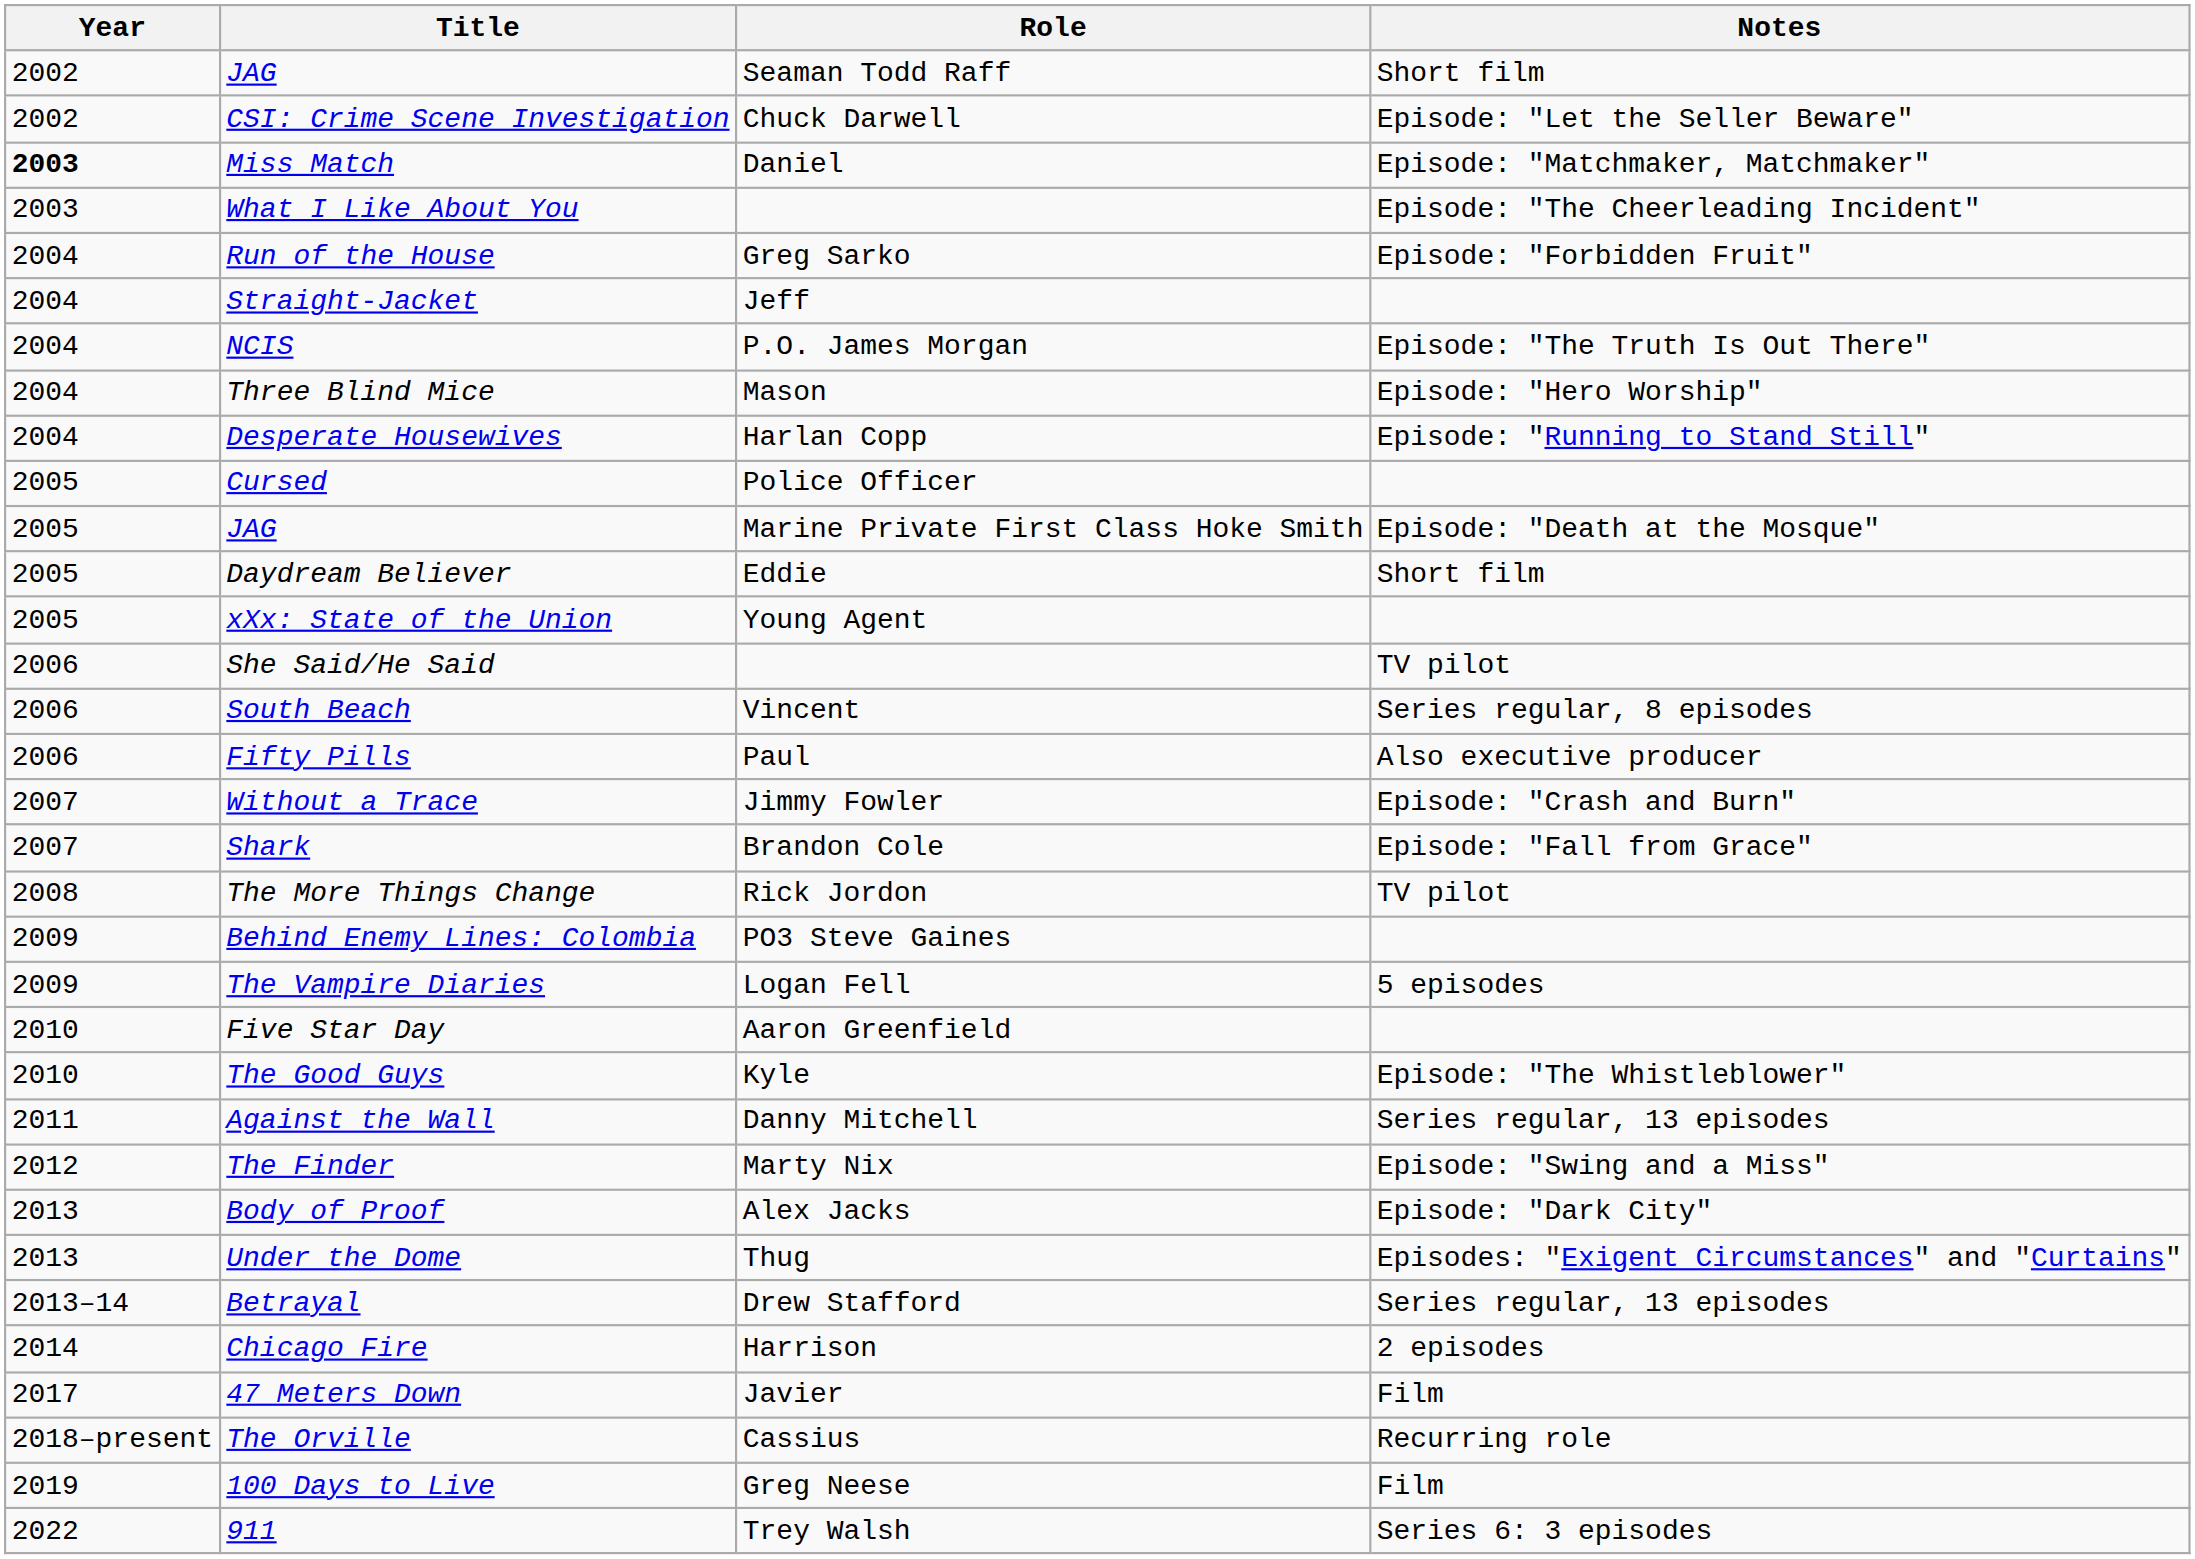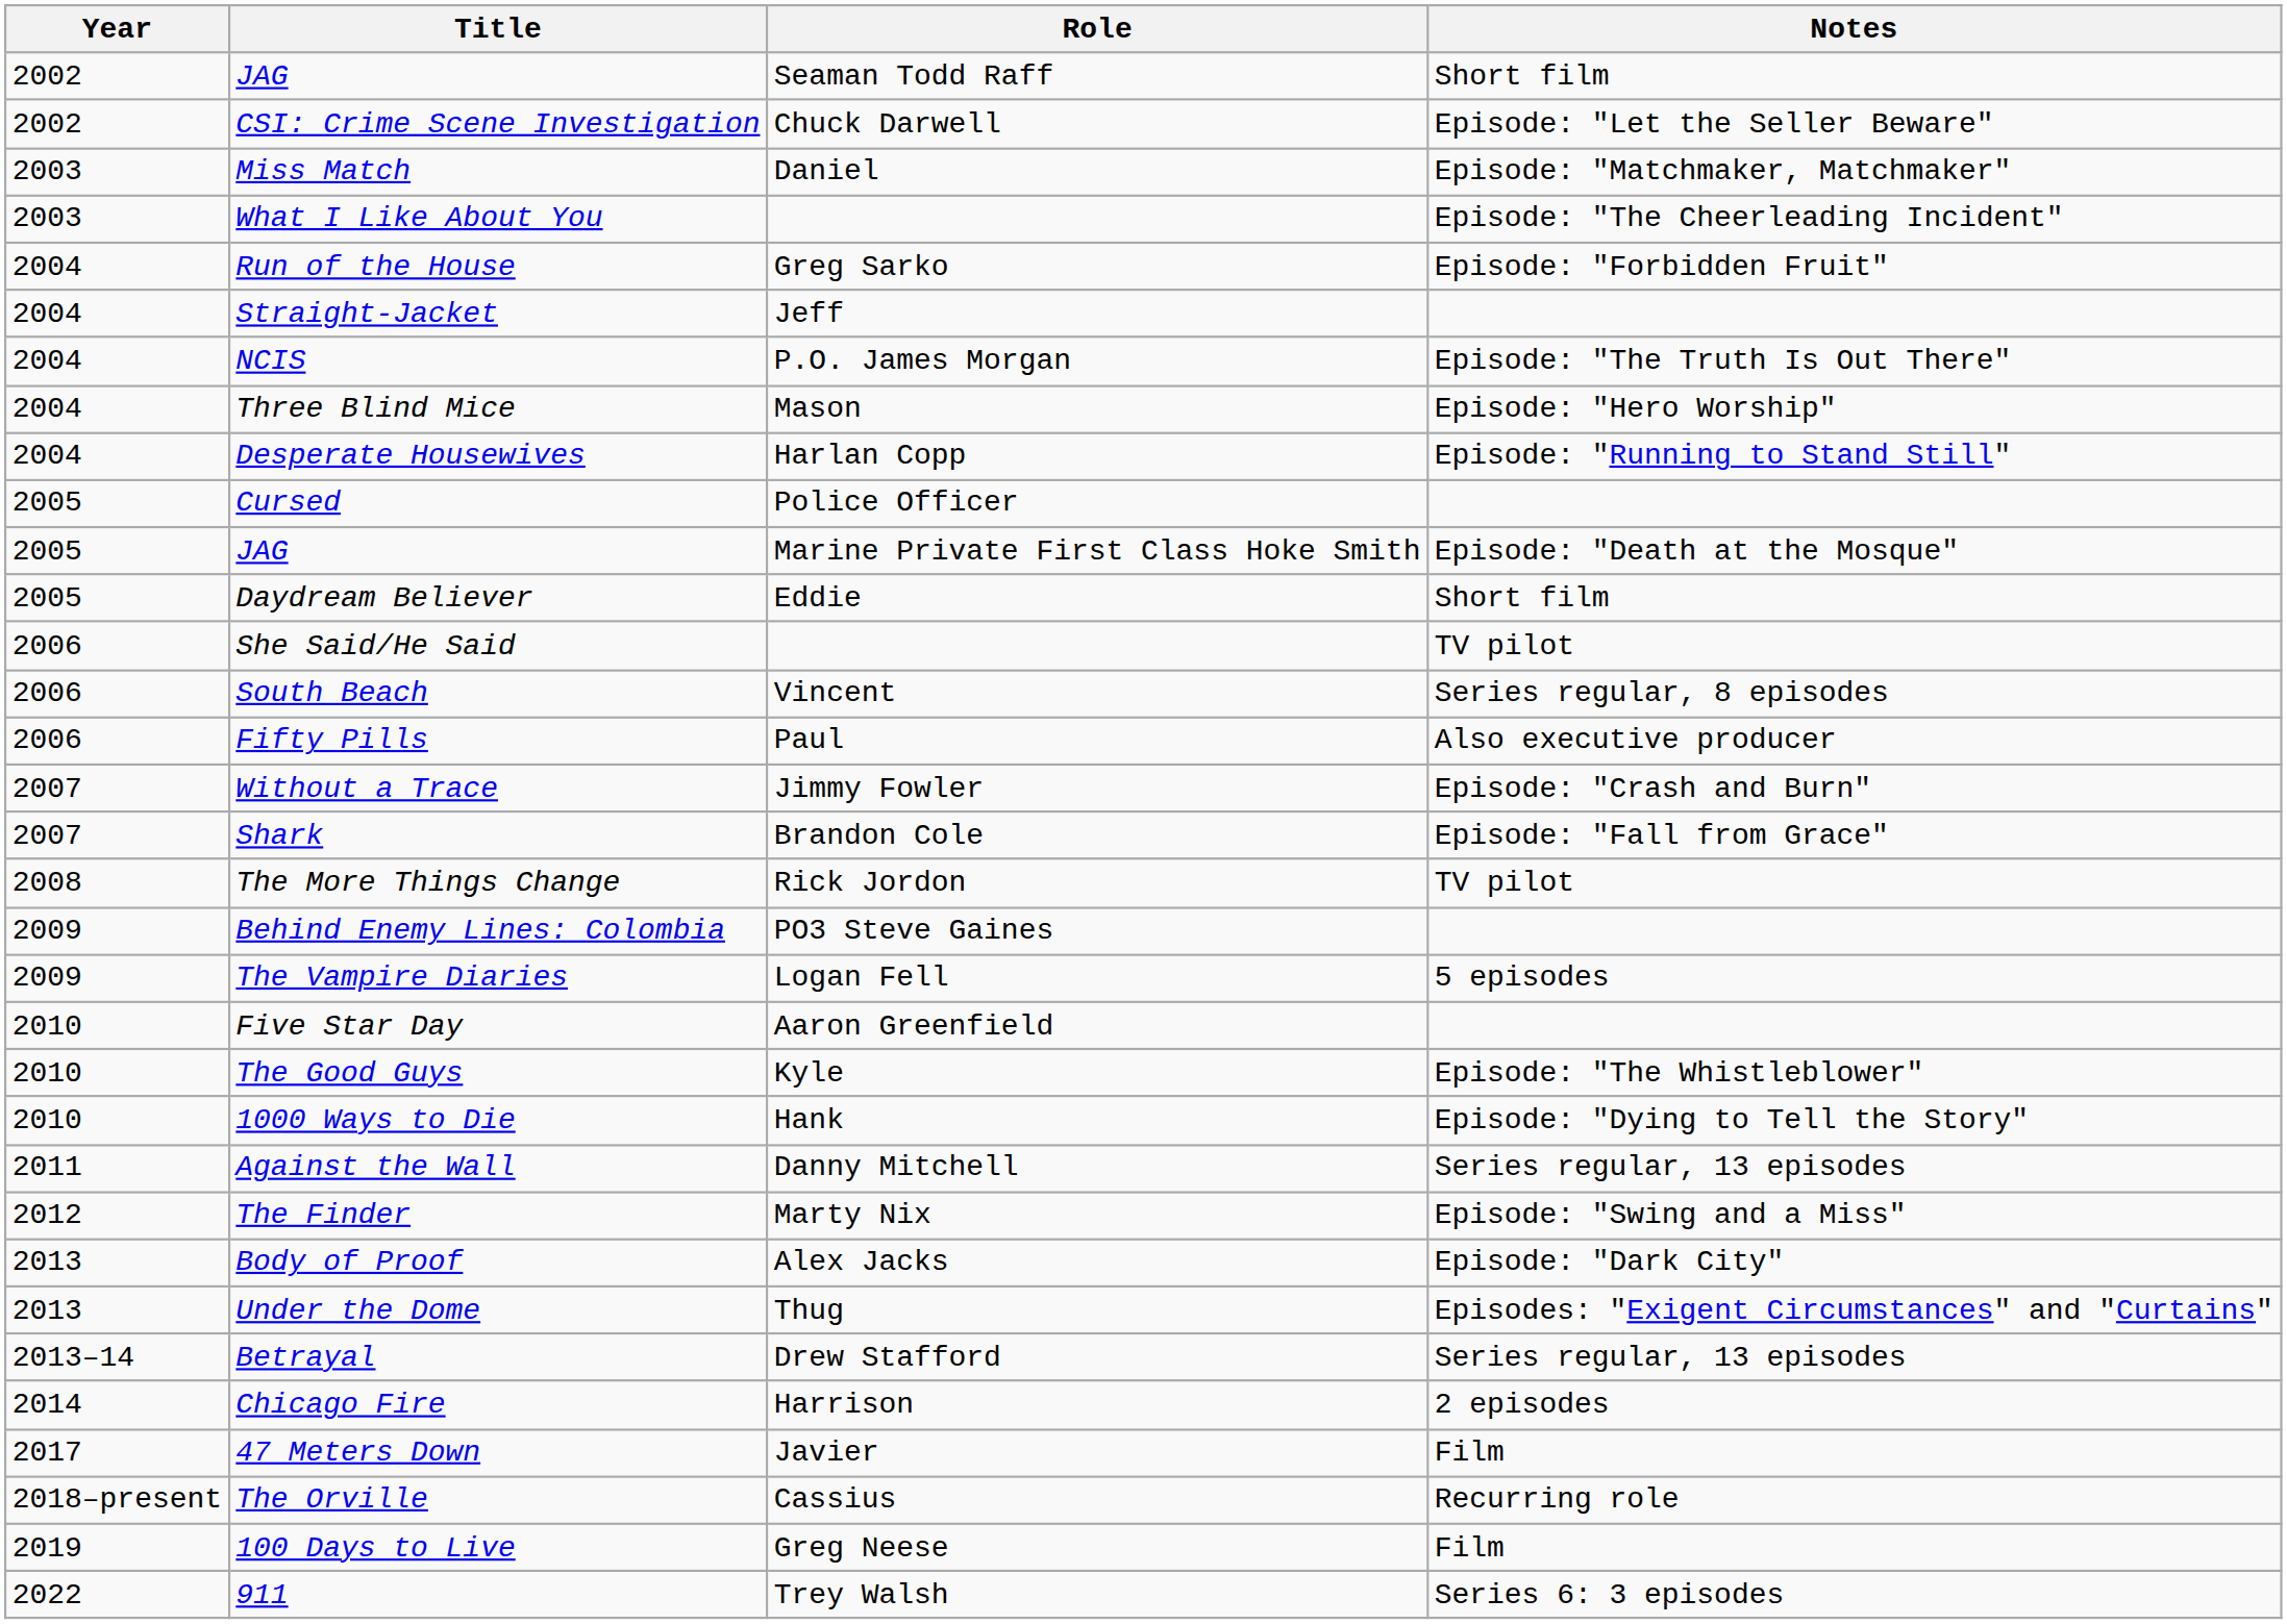 <table class="wikitable sortable">
 <tr>
 <th>Year</th>
 <th>Title</th>
 <th>Role</th>
 <th class="unsortable">Notes</th>
 </tr>
 <tr>
 <td>2002</td>
 <td><em><a href='#'>JAG</a></em></td>
 <td>Seaman Todd Raff</td>
 <td>Short film</td>
 </tr>
 <tr>
 <td>2002</td>
 <td><em><a href='#'>CSI: Crime Scene Investigation</a></em></td>
 <td>Chuck Darwell</td>
 <td>Episode: "Let the Seller Beware"</td>
 </tr>
 <tr>
-<td><strong>2003</strong></td>
+<td>2003</td>
 <td><em><a href='#'>Miss Match</a></em></td>
 <td>Daniel</td>
 <td>Episode: "Matchmaker, Matchmaker"</td>
 </tr>
 <tr>
 <td>2003</td>
 <td><em><a href='#'>What I Like About You</a></em></td>
 <td></td>
 <td>Episode: "The Cheerleading Incident"</td>
 </tr>
 <tr>
 <td>2004</td>
 <td><em><a href='#'>Run of the House</a></em></td>
 <td>Greg Sarko</td>
 <td>Episode: "Forbidden Fruit"</td>
 </tr>
 <tr>
 <td>2004</td>
 <td><em><a href='#'>Straight-Jacket</a></em></td>
 <td>Jeff</td>
 <td></td>
 </tr>
 <tr>
 <td>2004</td>
 <td><em><a href='#'>NCIS</a></em></td>
 <td>P.O. James Morgan</td>
 <td>Episode: "The Truth Is Out There"</td>
 </tr>
 <tr>
 <td>2004</td>
 <td><em>Three Blind Mice</em></td>
 <td>Mason</td>
 <td>Episode: "Hero Worship"</td>
 </tr>
 <tr>
 <td>2004</td>
 <td><em><a href='#'>Desperate Housewives</a></em></td>
 <td>Harlan Copp</td>
 <td>Episode: "<a href='#'>Running to Stand Still</a>"</td>
 </tr>
 <tr>
 <td>2005</td>
 <td><em><a href='#'>Cursed</a></em></td>
 <td>Police Officer</td>
 <td></td>
 </tr>
 <tr>
 <td>2005</td>
 <td><em><a href='#'>JAG</a></em></td>
 <td>Marine Private First Class Hoke Smith</td>
 <td>Episode: "Death at the Mosque"</td>
 </tr>
 <tr>
 <td>2005</td>
 <td><em>Daydream Believer</em></td>
 <td>Eddie</td>
 <td>Short film</td>
-</tr>
-<tr>
-<td>2005</td>
-<td><em><a href='#'>xXx: State of the Union</a></em></td>
-<td>Young Agent</td>
-<td></td>
 </tr>
 <tr>
 <td>2006</td>
 <td><em>She Said/He Said</em></td>
 <td></td>
 <td>TV pilot</td>
 </tr>
 <tr>
 <td>2006</td>
 <td><em><a href='#'>South Beach</a></em></td>
 <td>Vincent</td>
 <td>Series regular, 8 episodes</td>
 </tr>
 <tr>
 <td>2006</td>
 <td><em><a href='#'>Fifty Pills</a></em></td>
 <td>Paul</td>
 <td>Also executive producer</td>
 </tr>
 <tr>
 <td>2007</td>
 <td><em><a href='#'>Without a Trace</a></em></td>
 <td>Jimmy Fowler</td>
 <td>Episode: "Crash and Burn"</td>
 </tr>
 <tr>
 <td>2007</td>
 <td><em><a href='#'>Shark</a></em></td>
 <td>Brandon Cole</td>
 <td>Episode: "Fall from Grace"</td>
 </tr>
 <tr>
 <td>2008</td>
 <td><em>The More Things Change</em></td>
 <td>Rick Jordon</td>
 <td>TV pilot</td>
 </tr>
 <tr>
 <td>2009</td>
 <td><em><a href='#'>Behind Enemy Lines: Colombia</a></em></td>
 <td>PO3 Steve Gaines</td>
 <td></td>
 </tr>
 <tr>
 <td>2009</td>
 <td><em><a href='#'>The Vampire Diaries</a></em></td>
 <td>Logan Fell</td>
 <td>5 episodes</td>
 </tr>
 <tr>
 <td>2010</td>
 <td><em>Five Star Day</em></td>
 <td>Aaron Greenfield</td>
 <td></td>
 </tr>
 <tr>
 <td>2010</td>
 <td><em><a href='#'>The Good Guys</a></em></td>
 <td>Kyle</td>
 <td>Episode: "The Whistleblower"</td>
 </tr>
 <tr>
+<td>2010</td>
+<td><em><a href='#'>1000 Ways to Die</a></em></td>
+<td>Hank</td>
+<td>Episode: "Dying to Tell the Story"</td>
+</tr>
+<tr>
 <td>2011</td>
 <td><em><a href='#'>Against the Wall</a></em></td>
 <td>Danny Mitchell</td>
 <td>Series regular, 13 episodes</td>
 </tr>
 <tr>
 <td>2012</td>
 <td><em><a href='#'>The Finder</a></em></td>
 <td>Marty Nix</td>
 <td>Episode: "Swing and a Miss"</td>
 </tr>
 <tr>
 <td>2013</td>
 <td><em><a href='#'>Body of Proof</a></em></td>
 <td>Alex Jacks</td>
 <td>Episode: "Dark City"</td>
 </tr>
 <tr>
 <td>2013</td>
 <td><em><a href='#'>Under the Dome</a></em></td>
 <td>Thug</td>
 <td>Episodes: "<a href='#'>Exigent Circumstances</a>" and "<a href='#'>Curtains</a>"</td>
 </tr>
 <tr>
 <td>2013–14</td>
 <td><em><a href='#'>Betrayal</a></em></td>
 <td>Drew Stafford</td>
 <td>Series regular, 13 episodes</td>
 </tr>
 <tr>
 <td>2014</td>
 <td><em><a href='#'>Chicago Fire</a></em></td>
 <td>Harrison</td>
 <td>2 episodes</td>
 </tr>
 <tr>
 <td>2017</td>
 <td><em><a href='#'>47 Meters Down</a></em></td>
 <td>Javier</td>
 <td>Film</td>
 </tr>
 <tr>
 <td>2018–present</td>
 <td><em><a href='#'>The Orville</a></em></td>
 <td>Cassius</td>
 <td>Recurring role</td>
 </tr>
 <tr>
 <td>2019</td>
 <td><em><a href='#'>100 Days to Live</a></em></td>
 <td>Greg Neese</td>
 <td>Film</td>
 </tr>
 <tr>
 <td>2022</td>
 <td><em><a href='#'>911</a></em></td>
 <td>Trey Walsh</td>
 <td>Series 6: 3 episodes</td>
 </tr>
 </table>
